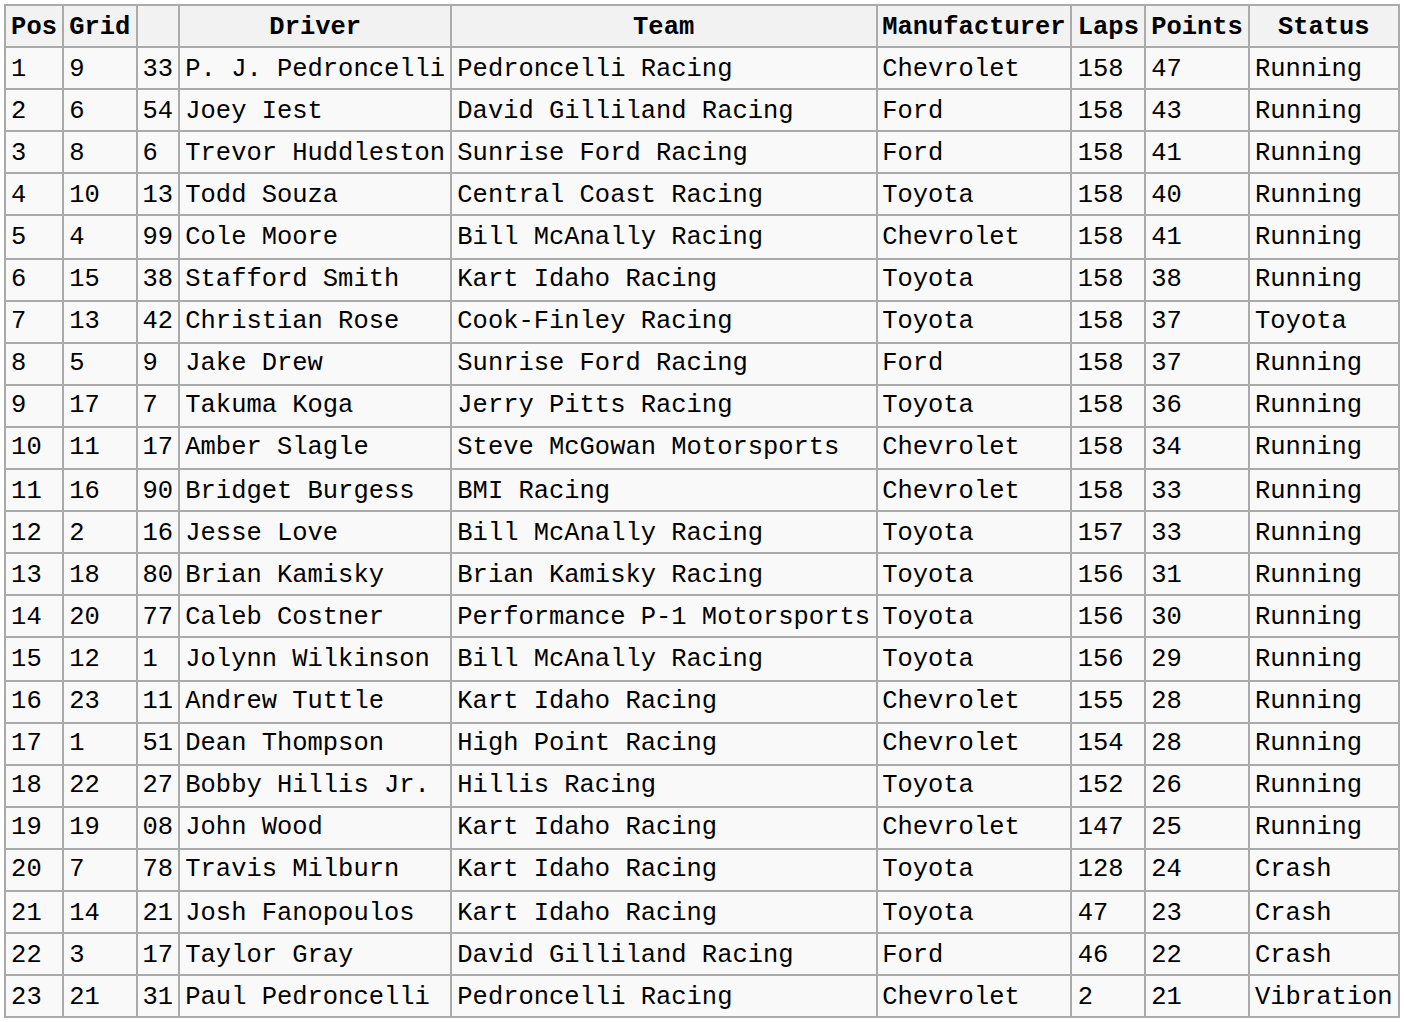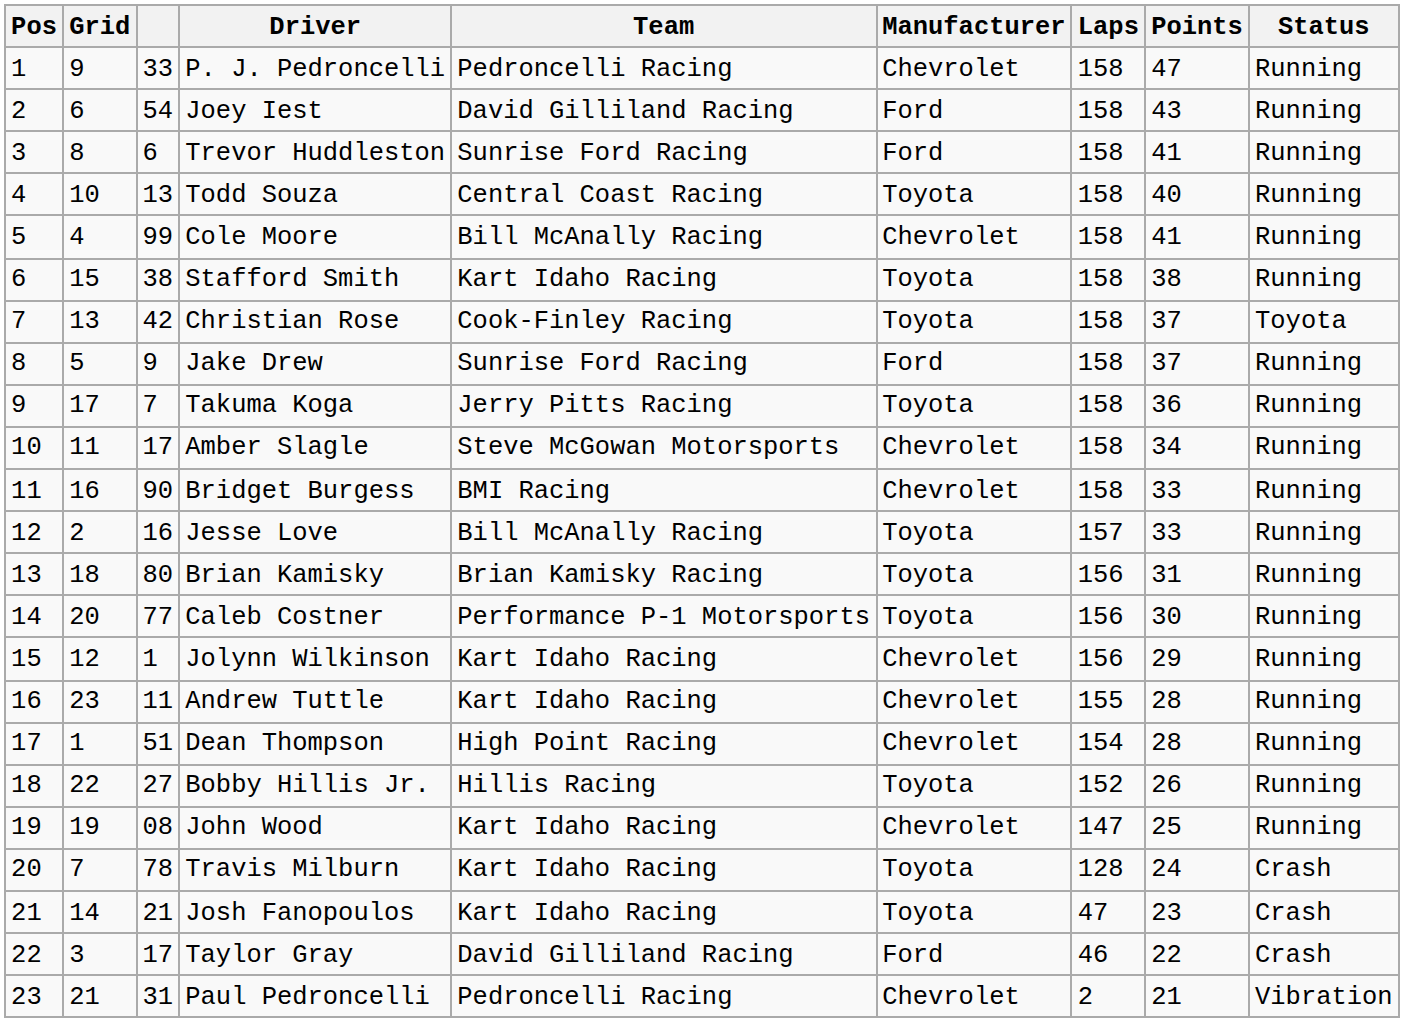 <table class="wikitable" style="font-size:98%">
 <tr>
 <th>Pos</th>
 <th>Grid</th>
 <th></th>
 <th>Driver</th>
 <th>Team</th>
 <th>Manufacturer</th>
 <th>Laps</th>
 <th>Points</th>
 <th>Status</th>
 </tr>
 <tr>
 <td>1</td>
 <td>9</td>
 <td>33</td>
 <td>P. J. Pedroncelli</td>
 <td>Pedroncelli Racing</td>
 <td>Chevrolet</td>
 <td>158</td>
 <td>47</td>
 <td>Running</td>
 </tr>
 <tr>
 <td>2</td>
 <td>6</td>
 <td>54</td>
 <td>Joey Iest</td>
 <td>David Gilliland Racing</td>
 <td>Ford</td>
 <td>158</td>
 <td>43</td>
 <td>Running</td>
 </tr>
 <tr>
 <td>3</td>
 <td>8</td>
 <td>6</td>
 <td>Trevor Huddleston</td>
 <td>Sunrise Ford Racing</td>
 <td>Ford</td>
 <td>158</td>
 <td>41</td>
 <td>Running</td>
 </tr>
 <tr>
 <td>4</td>
 <td>10</td>
 <td>13</td>
 <td>Todd Souza</td>
 <td>Central Coast Racing</td>
 <td>Toyota</td>
 <td>158</td>
 <td>40</td>
 <td>Running</td>
 </tr>
 <tr>
 <td>5</td>
 <td>4</td>
 <td>99</td>
 <td>Cole Moore</td>
 <td>Bill McAnally Racing</td>
 <td>Chevrolet</td>
 <td>158</td>
 <td>41</td>
 <td>Running</td>
 </tr>
 <tr>
 <td>6</td>
 <td>15</td>
 <td>38</td>
 <td>Stafford Smith</td>
 <td>Kart Idaho Racing</td>
 <td>Toyota</td>
 <td>158</td>
 <td>38</td>
 <td>Running</td>
 </tr>
 <tr>
 <td>7</td>
 <td>13</td>
 <td>42</td>
 <td>Christian Rose</td>
 <td>Cook-Finley Racing</td>
 <td>Toyota</td>
 <td>158</td>
 <td>37</td>
 <td>Toyota</td>
 </tr>
 <tr>
 <td>8</td>
 <td>5</td>
 <td>9</td>
 <td>Jake Drew</td>
 <td>Sunrise Ford Racing</td>
 <td>Ford</td>
 <td>158</td>
 <td>37</td>
 <td>Running</td>
 </tr>
 <tr>
 <td>9</td>
 <td>17</td>
 <td>7</td>
 <td>Takuma Koga</td>
 <td>Jerry Pitts Racing</td>
 <td>Toyota</td>
 <td>158</td>
 <td>36</td>
 <td>Running</td>
 </tr>
 <tr>
 <td>10</td>
 <td>11</td>
 <td>17</td>
 <td>Amber Slagle</td>
 <td>Steve McGowan Motorsports</td>
 <td>Chevrolet</td>
 <td>158</td>
 <td>34</td>
 <td>Running</td>
 </tr>
 <tr>
 <td>11</td>
 <td>16</td>
 <td>90</td>
 <td>Bridget Burgess</td>
 <td>BMI Racing</td>
 <td>Chevrolet</td>
 <td>158</td>
 <td>33</td>
 <td>Running</td>
 </tr>
 <tr>
 <td>12</td>
 <td>2</td>
 <td>16</td>
 <td>Jesse Love</td>
 <td>Bill McAnally Racing</td>
 <td>Toyota</td>
 <td>157</td>
 <td>33</td>
 <td>Running</td>
 </tr>
 <tr>
 <td>13</td>
 <td>18</td>
 <td>80</td>
 <td>Brian Kamisky</td>
 <td>Brian Kamisky Racing</td>
 <td>Toyota</td>
 <td>156</td>
 <td>31</td>
 <td>Running</td>
 </tr>
 <tr>
 <td>14</td>
 <td>20</td>
 <td>77</td>
 <td>Caleb Costner</td>
 <td>Performance P-1 Motorsports</td>
 <td>Toyota</td>
 <td>156</td>
 <td>30</td>
 <td>Running</td>
 </tr>
 <tr>
 <td>15</td>
 <td>12</td>
 <td>1</td>
 <td>Jolynn Wilkinson</td>
-<td>Bill McAnally Racing</td>
-<td>Toyota</td>
+<td>Kart Idaho Racing</td>
+<td>Chevrolet</td>
 <td>156</td>
 <td>29</td>
 <td>Running</td>
 </tr>
 <tr>
 <td>16</td>
 <td>23</td>
 <td>11</td>
 <td>Andrew Tuttle</td>
 <td>Kart Idaho Racing</td>
 <td>Chevrolet</td>
 <td>155</td>
 <td>28</td>
 <td>Running</td>
 </tr>
 <tr>
 <td>17</td>
 <td>1</td>
 <td>51</td>
 <td>Dean Thompson</td>
 <td>High Point Racing</td>
 <td>Chevrolet</td>
 <td>154</td>
 <td>28</td>
 <td>Running</td>
 </tr>
 <tr>
 <td>18</td>
 <td>22</td>
 <td>27</td>
 <td>Bobby Hillis Jr.</td>
 <td>Hillis Racing</td>
 <td>Toyota</td>
 <td>152</td>
 <td>26</td>
 <td>Running</td>
 </tr>
 <tr>
 <td>19</td>
 <td>19</td>
 <td>08</td>
 <td>John Wood</td>
 <td>Kart Idaho Racing</td>
 <td>Chevrolet</td>
 <td>147</td>
 <td>25</td>
 <td>Running</td>
 </tr>
 <tr>
 <td>20</td>
 <td>7</td>
 <td>78</td>
 <td>Travis Milburn</td>
 <td>Kart Idaho Racing</td>
 <td>Toyota</td>
 <td>128</td>
 <td>24</td>
 <td>Crash</td>
 </tr>
 <tr>
 <td>21</td>
 <td>14</td>
 <td>21</td>
 <td>Josh Fanopoulos</td>
 <td>Kart Idaho Racing</td>
 <td>Toyota</td>
 <td>47</td>
 <td>23</td>
 <td>Crash</td>
 </tr>
 <tr>
 <td>22</td>
 <td>3</td>
 <td>17</td>
 <td>Taylor Gray</td>
 <td>David Gilliland Racing</td>
 <td>Ford</td>
 <td>46</td>
 <td>22</td>
 <td>Crash</td>
 </tr>
 <tr>
 <td>23</td>
 <td>21</td>
 <td>31</td>
 <td>Paul Pedroncelli</td>
 <td>Pedroncelli Racing</td>
 <td>Chevrolet</td>
 <td>2</td>
 <td>21</td>
 <td>Vibration</td>
 </tr>
 <tr>
 </tr>
 </table>
